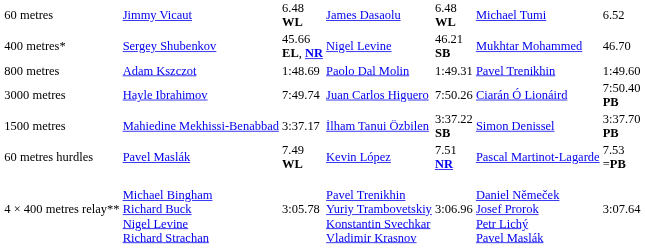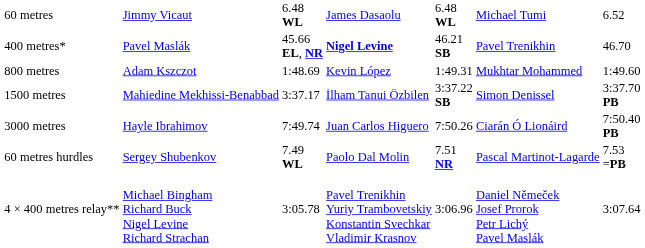 <table>
 <tr>
 <td>60 metres <br></td>
 <td><a href='#'>Jimmy Vicaut</a><br></td>
 <td>6.48<br><strong>WL</strong></td>
 <td><a href='#'>James Dasaolu</a><br></td>
 <td>6.48<br><strong>WL</strong></td>
 <td><a href='#'>Michael Tumi</a><br></td>
 <td>6.52</td>
 </tr>
 <tr>
 <td>400 metres* <br></td>
-<td><a href='#'>Sergey Shubenkov</a><br></td>
+<td><a href='#'>Pavel Maslák</a><br></td>
 <td>45.66<br><strong>EL</strong>, <strong><a href='#'>NR</a></strong></td>
-<td><a href='#'>Nigel Levine</a><br></td>
+<td><strong><a href='#'>Nigel Levine</a><br></strong></td>
 <td>46.21<br><strong>SB</strong></td>
-<td><a href='#'>Mukhtar Mohammed</a><br></td>
+<td><a href='#'>Pavel Trenikhin</a><br></td>
 <td>46.70</td>
 </tr>
 <tr>
 <td>800 metres <br></td>
 <td><a href='#'>Adam Kszczot</a><br></td>
 <td>1:48.69</td>
-<td><a href='#'>Paolo Dal Molin</a><br></td>
+<td><a href='#'>Kevin López</a><br></td>
 <td>1:49.31</td>
-<td><a href='#'>Pavel Trenikhin</a><br></td>
+<td><a href='#'>Mukhtar Mohammed</a><br></td>
 <td>1:49.60</td>
+</tr>
+<tr>
+<td>1500 metres <br></td>
+<td><a href='#'>Mahiedine Mekhissi-Benabbad</a><br></td>
+<td>3:37.17</td>
+<td><a href='#'>İlham Tanui Özbilen</a><br></td>
+<td>3:37.22<br><strong>SB</strong></td>
+<td><a href='#'>Simon Denissel</a><br></td>
+<td>3:37.70<br><strong>PB</strong></td>
 </tr>
 <tr>
 <td>3000 metres <br></td>
 <td><a href='#'>Hayle Ibrahimov</a><br></td>
 <td>7:49.74</td>
 <td><a href='#'>Juan Carlos Higuero</a><br></td>
 <td>7:50.26</td>
 <td><a href='#'>Ciarán Ó Lionáird</a><br></td>
 <td>7:50.40<br><strong>PB</strong></td>
 </tr>
 <tr>
-<td>1500 metres <br></td>
-<td><a href='#'>Mahiedine Mekhissi-Benabbad</a><br></td>
-<td>3:37.17</td>
-<td><a href='#'>İlham Tanui Özbilen</a><br></td>
-<td>3:37.22<br><strong>SB</strong></td>
-<td><a href='#'>Simon Denissel</a><br></td>
-<td>3:37.70<br><strong>PB</strong></td>
-</tr>
-<tr>
 <td>60 metres hurdles <br></td>
-<td><a href='#'>Pavel Maslák</a><br></td>
+<td><a href='#'>Sergey Shubenkov</a><br></td>
 <td>7.49<br><strong>WL</strong></td>
-<td><a href='#'>Kevin López</a><br></td>
+<td><a href='#'>Paolo Dal Molin</a><br></td>
 <td>7.51<br><strong><a href='#'>NR</a></strong></td>
 <td><a href='#'>Pascal Martinot-Lagarde</a><br></td>
 <td>7.53<br>=<strong>PB</strong></td>
 </tr>
 <tr>
 <td>4 × 400 metres relay**<br></td>
 <td><br><a href='#'>Michael Bingham</a><br><a href='#'>Richard Buck</a><br><a href='#'>Nigel Levine</a><br><a href='#'>Richard Strachan</a></td>
 <td>3:05.78</td>
 <td><br><a href='#'>Pavel Trenikhin</a><br><a href='#'>Yuriy Trambovetskiy</a><br><a href='#'>Konstantin Svechkar</a><br><a href='#'>Vladimir Krasnov</a></td>
 <td>3:06.96</td>
 <td><br><a href='#'>Daniel Němeček</a><br><a href='#'>Josef Prorok</a><br><a href='#'>Petr Lichý</a><br><a href='#'>Pavel Maslák</a></td>
 <td>3:07.64</td>
 </tr>
 </table>
